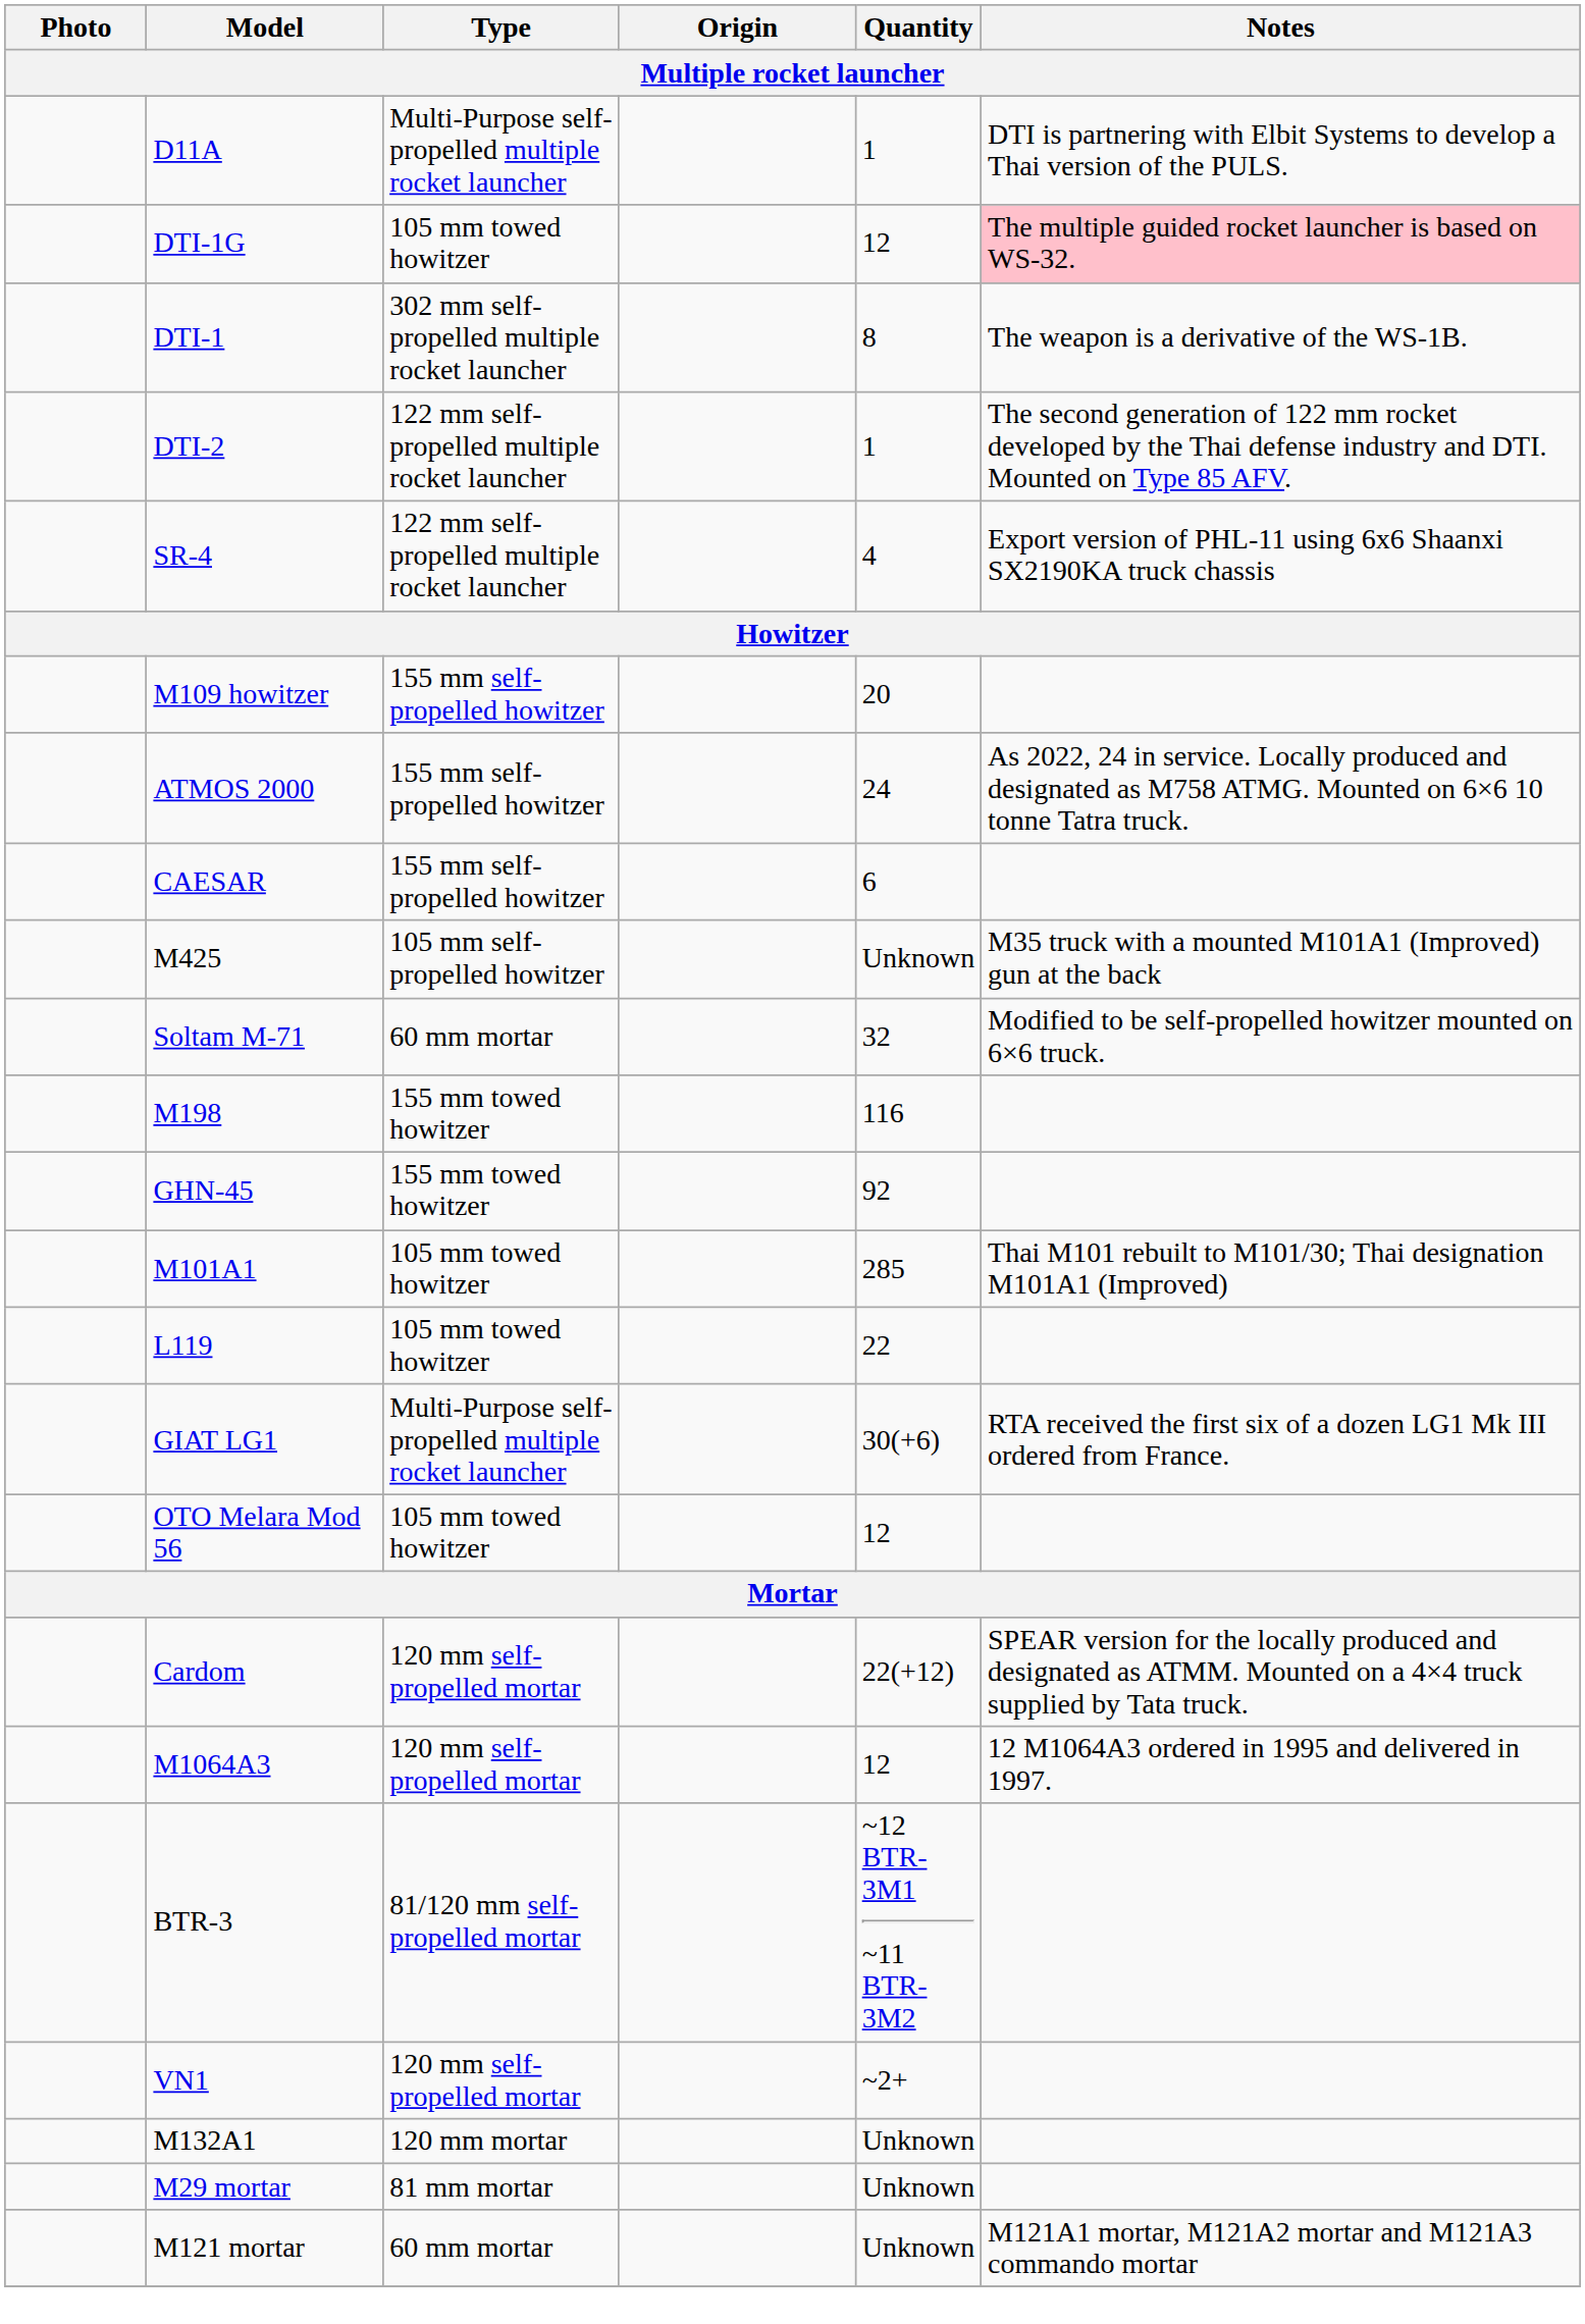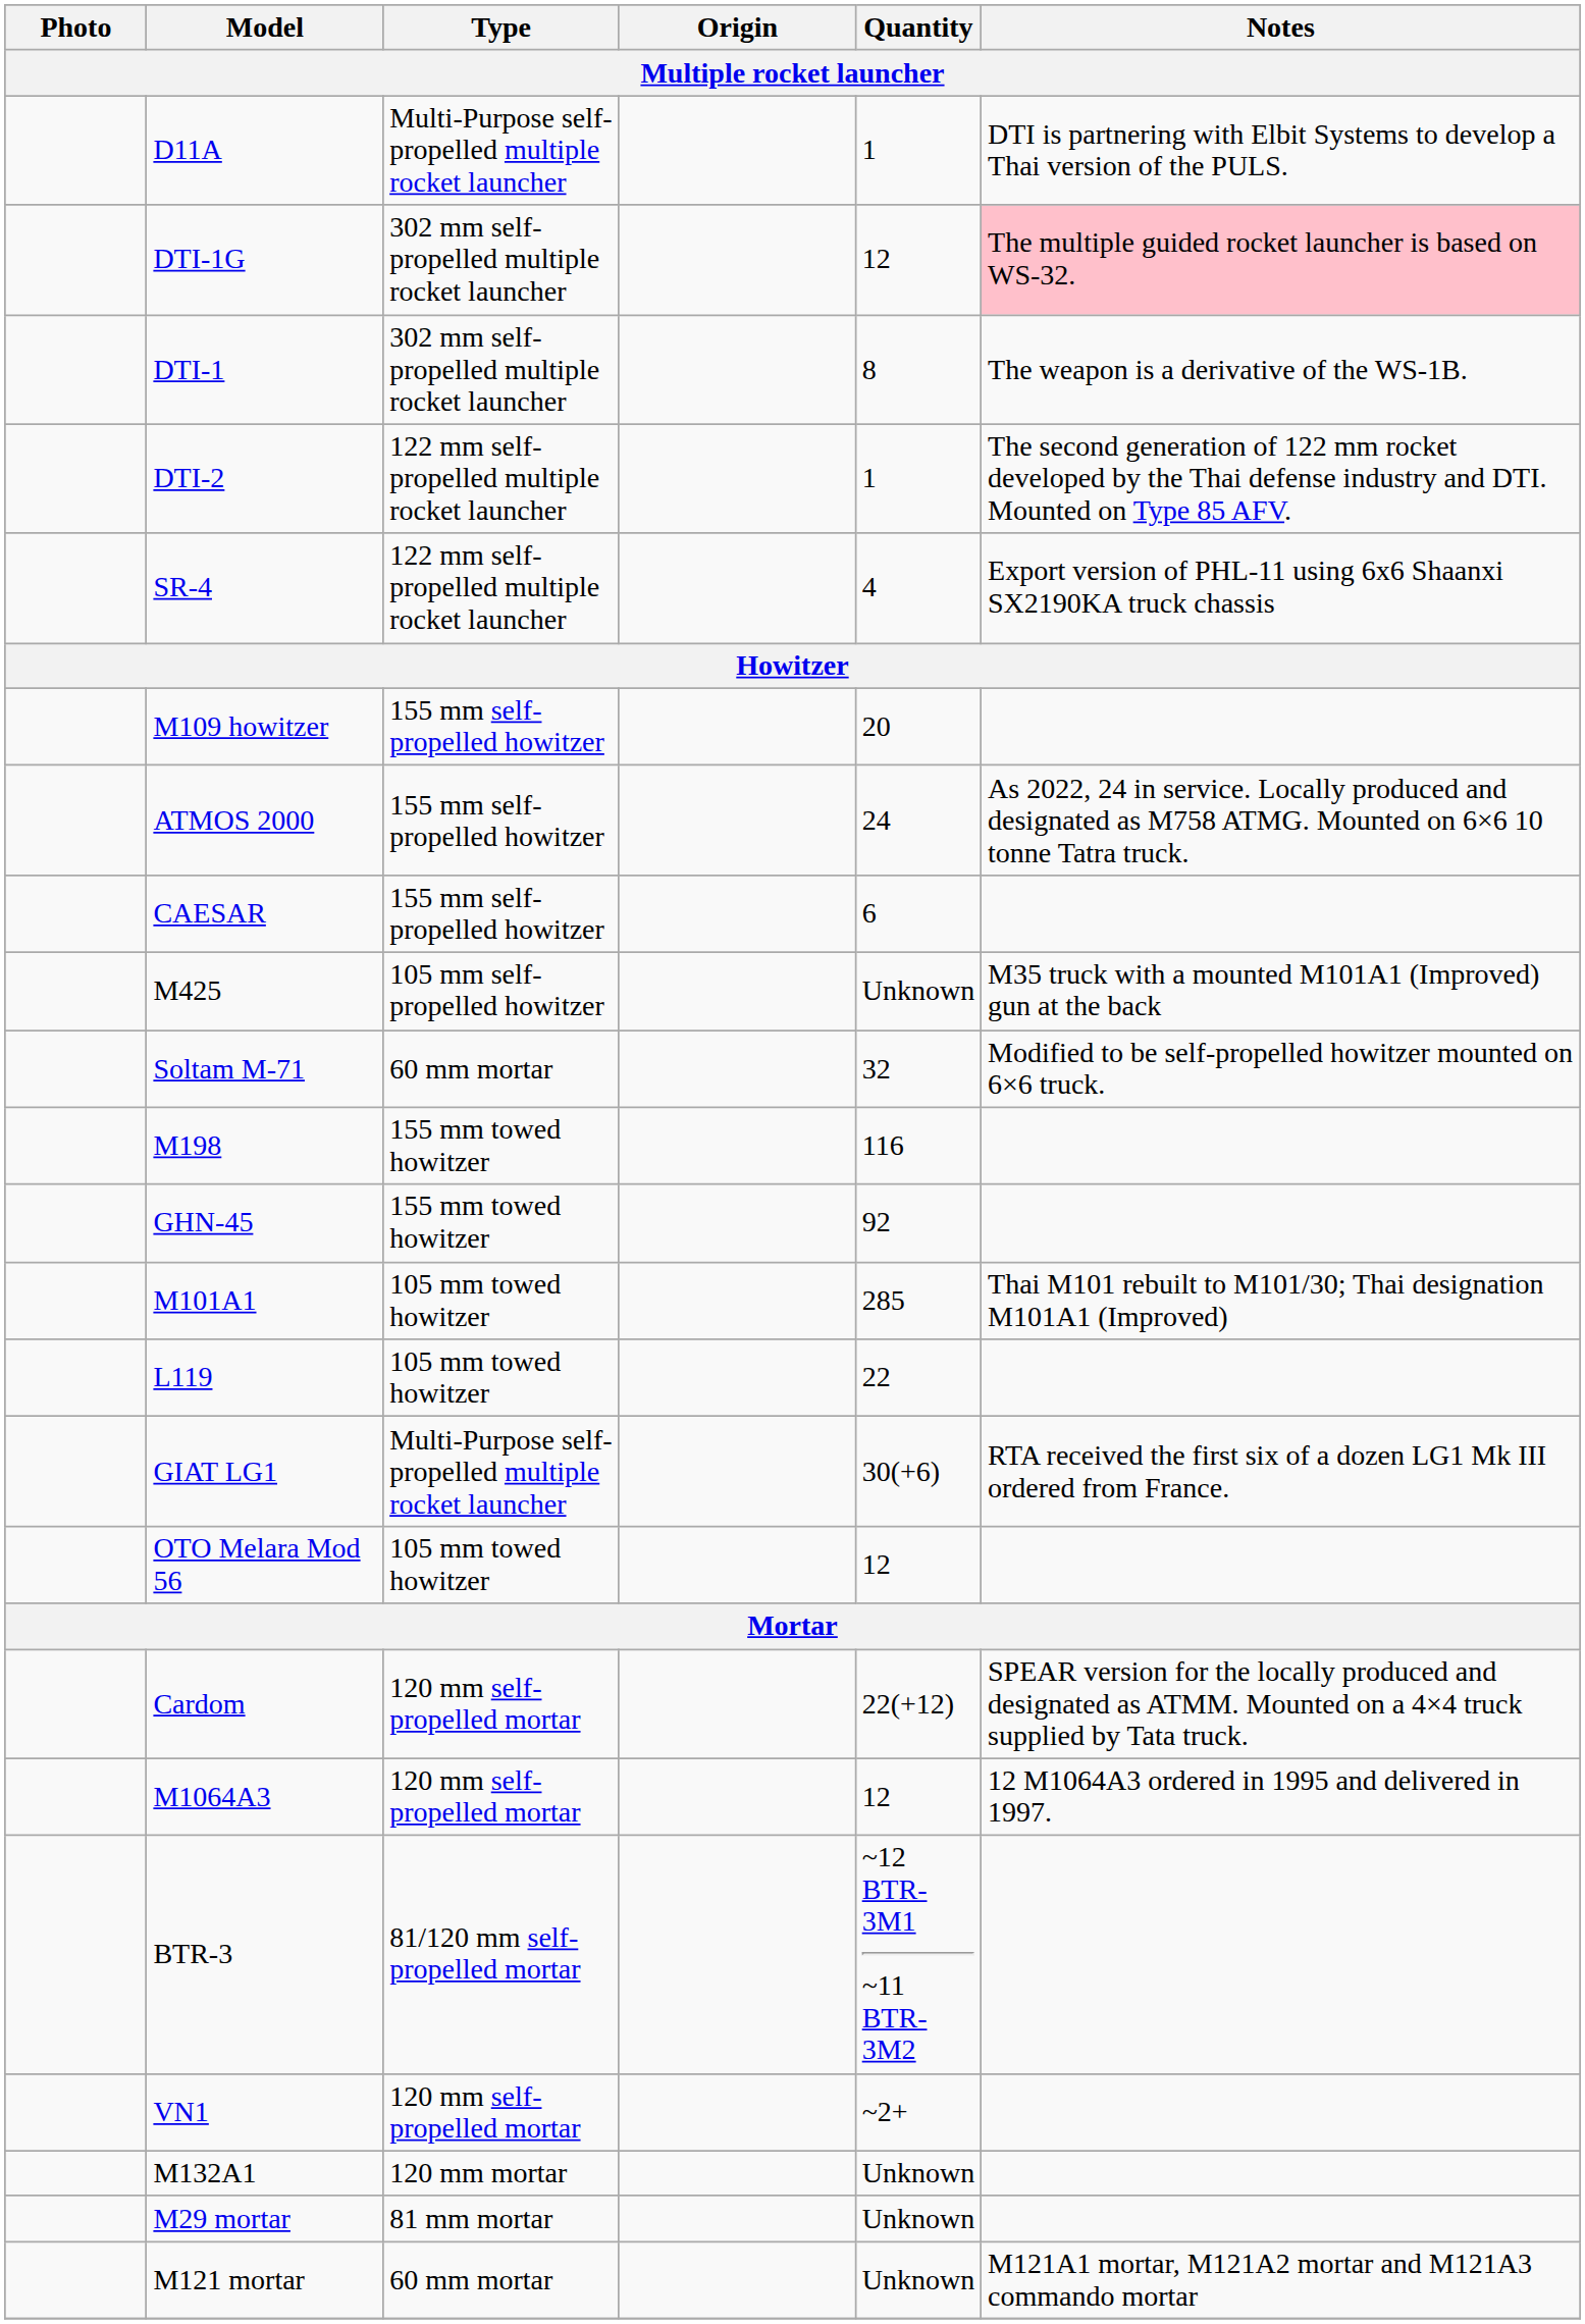 <table class="wikitable" style="width:100%;">
 <tr>
 <th style="width:9%;">Photo</th>
 <th style="width:15%;">Model</th>
 <th style="width:15%;">Type</th>
 <th style="width:15%;">Origin</th>
 <th style="width:5%;">Quantity</th>
 <th>Notes</th>
 </tr>
 <tr>
 <th colspan="7"><a href='#'>Multiple rocket launcher</a></th>
 </tr>
 <tr>
 <td></td>
 <td><a href='#'>D11A</a></td>
 <td>Multi-Purpose self-propelled <a href='#'>multiple rocket launcher</a></td>
 <td><br></td>
 <td>1</td>
 <td>DTI is partnering with Elbit Systems to develop a Thai version of the PULS.</td>
 </tr>
 <tr>
 <td></td>
 <td><a href='#'>DTI-1G</a></td>
-<td>105 mm towed howitzer</td>
+<td>302 mm self-propelled multiple rocket launcher</td>
 <td><br></td>
 <td>12</td>
 <td style="background: pink;">The multiple guided rocket launcher is based on WS-32.</td>
 </tr>
 <tr>
 <td></td>
 <td><a href='#'>DTI-1</a></td>
 <td>302 mm self-propelled multiple rocket launcher</td>
 <td><br></td>
 <td>8</td>
 <td>The weapon is a derivative of the WS-1B.</td>
 </tr>
 <tr>
 <td></td>
 <td><a href='#'>DTI-2</a></td>
 <td>122 mm self-propelled multiple rocket launcher</td>
 <td></td>
 <td>1</td>
 <td>The second generation of 122 mm rocket developed by the Thai defense industry and DTI. Mounted on <a href='#'>Type 85 AFV</a>.</td>
 </tr>
 <tr>
 <td></td>
 <td><a href='#'>SR-4</a></td>
 <td>122 mm self-propelled multiple rocket launcher</td>
 <td></td>
 <td>4</td>
 <td>Export version of PHL-11 using 6x6 Shaanxi SX2190KA truck chassis</td>
 </tr>
 <tr>
 <th colspan="7"><a href='#'>Howitzer</a></th>
 </tr>
 <tr>
 <td></td>
 <td><a href='#'>M109 howitzer</a></td>
 <td>155 mm <a href='#'>self-propelled howitzer</a></td>
 <td></td>
 <td>20</td>
 <td></td>
 </tr>
 <tr>
 <td></td>
 <td><a href='#'>ATMOS 2000</a></td>
 <td>155 mm self-propelled howitzer</td>
 <td><br></td>
 <td>24</td>
 <td>As 2022, 24 in service. Locally produced and designated as M758 ATMG. Mounted on 6×6 10 tonne Tatra truck.</td>
 </tr>
 <tr>
 <td></td>
 <td><a href='#'>CAESAR</a></td>
 <td>155 mm self-propelled howitzer</td>
 <td></td>
 <td>6</td>
 <td></td>
 </tr>
 <tr>
 <td></td>
 <td>M425</td>
 <td>105 mm self-propelled howitzer</td>
 <td></td>
 <td>Unknown</td>
 <td>M35 truck with a mounted M101A1 (Improved) gun at the back </td>
 </tr>
 <tr>
 <td></td>
 <td><a href='#'>Soltam M-71</a></td>
 <td>60 mm mortar</td>
 <td></td>
 <td>32</td>
 <td>Modified to be self-propelled howitzer mounted on 6×6 truck.</td>
 </tr>
 <tr>
 <td></td>
 <td><a href='#'>M198</a></td>
 <td>155 mm towed howitzer</td>
 <td></td>
 <td>116</td>
 <td></td>
 </tr>
 <tr>
 <td></td>
 <td><a href='#'>GHN-45</a></td>
 <td>155 mm towed howitzer</td>
 <td></td>
 <td>92</td>
 <td></td>
 </tr>
 <tr>
 <td></td>
 <td><a href='#'>M101A1</a></td>
 <td>105 mm towed howitzer</td>
 <td> <br> </td>
 <td>285</td>
 <td>Thai M101 rebuilt to M101/30; Thai designation M101A1 (Improved) </td>
 </tr>
 <tr>
 <td></td>
 <td><a href='#'>L119</a></td>
 <td>105 mm towed howitzer</td>
 <td></td>
 <td>22</td>
 <td></td>
 </tr>
 <tr>
 <td></td>
 <td><a href='#'>GIAT LG1</a></td>
 <td>Multi-Purpose self-propelled <a href='#'>multiple rocket launcher</a></td>
 <td></td>
 <td>30(+6)</td>
 <td>RTA received the first six of a dozen LG1 Mk III ordered from France.</td>
 </tr>
 <tr>
 <td></td>
 <td><a href='#'>OTO Melara Mod 56</a></td>
 <td>105 mm towed howitzer</td>
 <td></td>
 <td>12</td>
 <td></td>
 </tr>
 <tr>
 <th colspan="7"><a href='#'>Mortar</a></th>
 </tr>
 <tr>
 <td></td>
 <td><a href='#'>Cardom</a></td>
 <td>120 mm <a href='#'>self-propelled mortar</a></td>
 <td><br></td>
 <td>22(+12)</td>
 <td>SPEAR version for the locally produced and designated as  ATMM. Mounted on a 4×4 truck supplied by Tata truck.</td>
 </tr>
 <tr>
 <td></td>
 <td><a href='#'>M1064A3</a></td>
 <td>120 mm <a href='#'>self-propelled mortar</a></td>
 <td></td>
 <td>12</td>
 <td>12 M1064A3 ordered in 1995 and delivered in 1997.</td>
 </tr>
 <tr>
 <td></td>
 <td>BTR-3</td>
 <td>81/120 mm <a href='#'>self-propelled mortar</a></td>
 <td></td>
 <td>~12 <a href='#'>BTR-3M1</a> <hr>~11 <a href='#'>BTR-3M2</a></td>
 <td></td>
 </tr>
 <tr>
 <td></td>
 <td><a href='#'>VN1</a></td>
 <td>120 mm <a href='#'>self-propelled mortar</a></td>
 <td></td>
 <td>~2+</td>
 <td></td>
 </tr>
 <tr>
 <td></td>
 <td>M132A1</td>
 <td>120 mm mortar</td>
 <td></td>
 <td>Unknown</td>
 <td></td>
 </tr>
 <tr>
 <td></td>
 <td><a href='#'>M29 mortar</a></td>
 <td>81 mm mortar</td>
 <td></td>
 <td>Unknown</td>
 <td></td>
 </tr>
 <tr>
 <td></td>
 <td>M121 mortar</td>
 <td>60 mm mortar</td>
 <td></td>
 <td>Unknown</td>
 <td>M121A1 mortar, M121A2 mortar and M121A3 commando mortar</td>
 </tr>
 <tr>
 </tr>
 </table>
